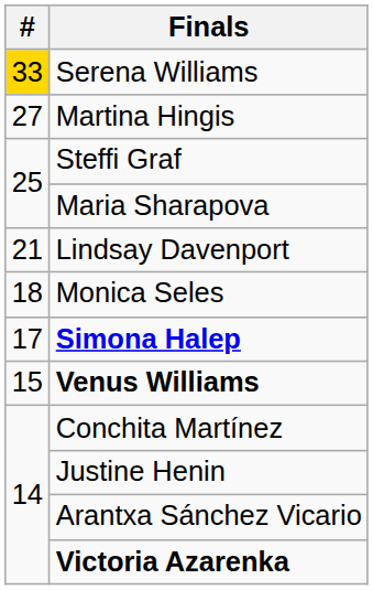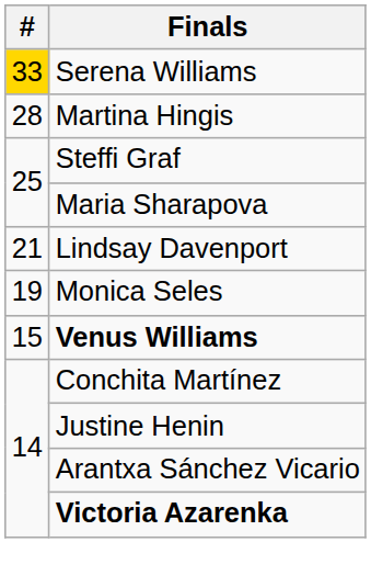 <table class="wikitable">
 <tr>
 <th>#</th>
 <th>Finals</th>
 </tr>
 <tr>
 <td style="background: gold;">33</td>
 <td> Serena Williams</td>
 </tr>
 <tr>
-<td>27</td>
+<td>28</td>
 <td> Martina Hingis</td>
 </tr>
 <tr>
 <td rowspan="2">25</td>
 <td> Steffi Graf</td>
 </tr>
 <tr>
 <td> Maria Sharapova</td>
 </tr>
 <tr>
 <td>21</td>
 <td> Lindsay Davenport</td>
 </tr>
 <tr>
-<td>18</td>
+<td>19</td>
 <td> Monica Seles</td>
-</tr>
-<tr>
-<td>17</td>
-<td> <strong><a href='#'>Simona Halep</a></strong></td>
 </tr>
 <tr>
 <td>15</td>
 <td> <strong>Venus Williams</strong></td>
 </tr>
 <tr>
 <td rowspan="4">14</td>
 <td> Conchita Martínez</td>
 </tr>
 <tr>
 <td> Justine Henin</td>
 </tr>
 <tr>
 <td> Arantxa Sánchez Vicario</td>
 </tr>
 <tr>
 <td> <strong>Victoria Azarenka</strong></td>
 </tr>
 </table>
